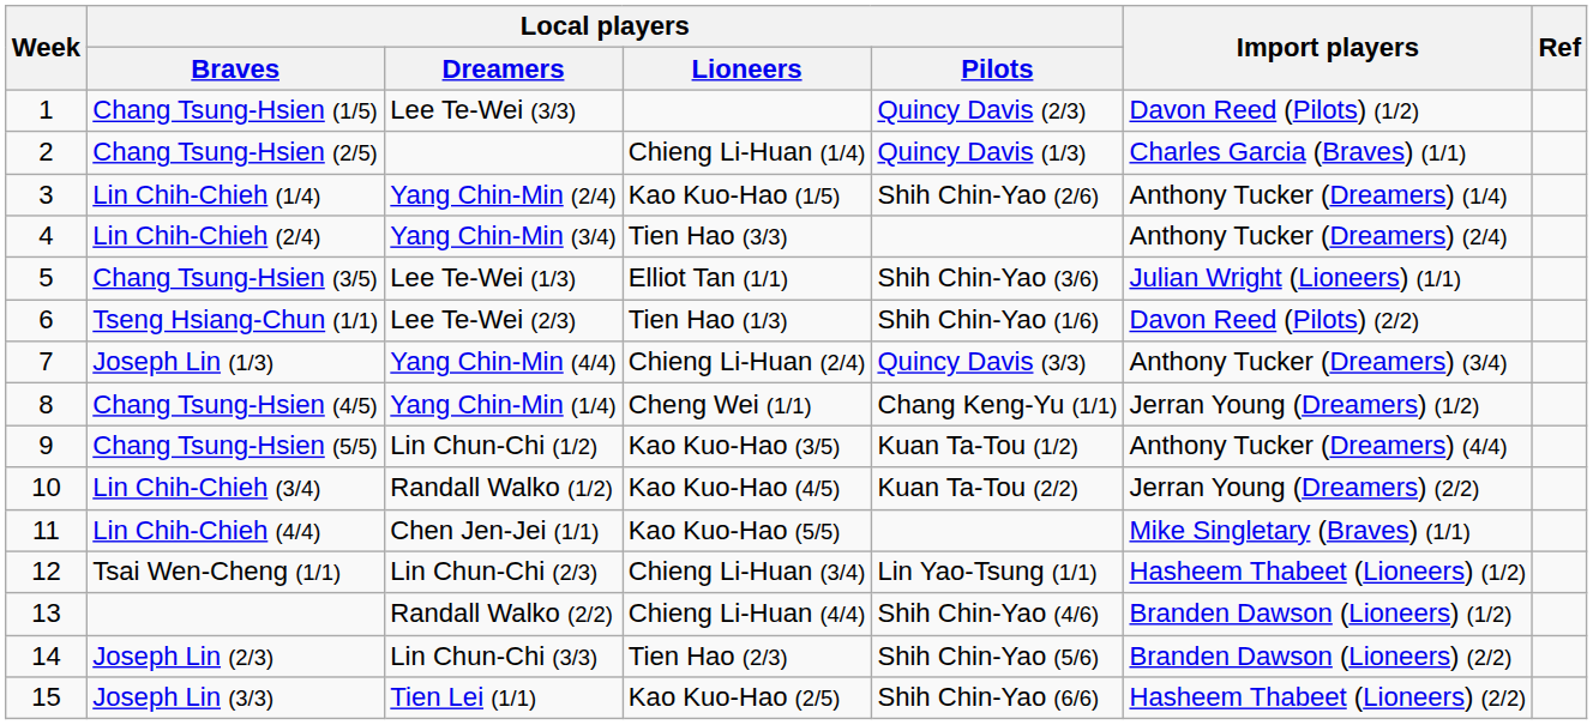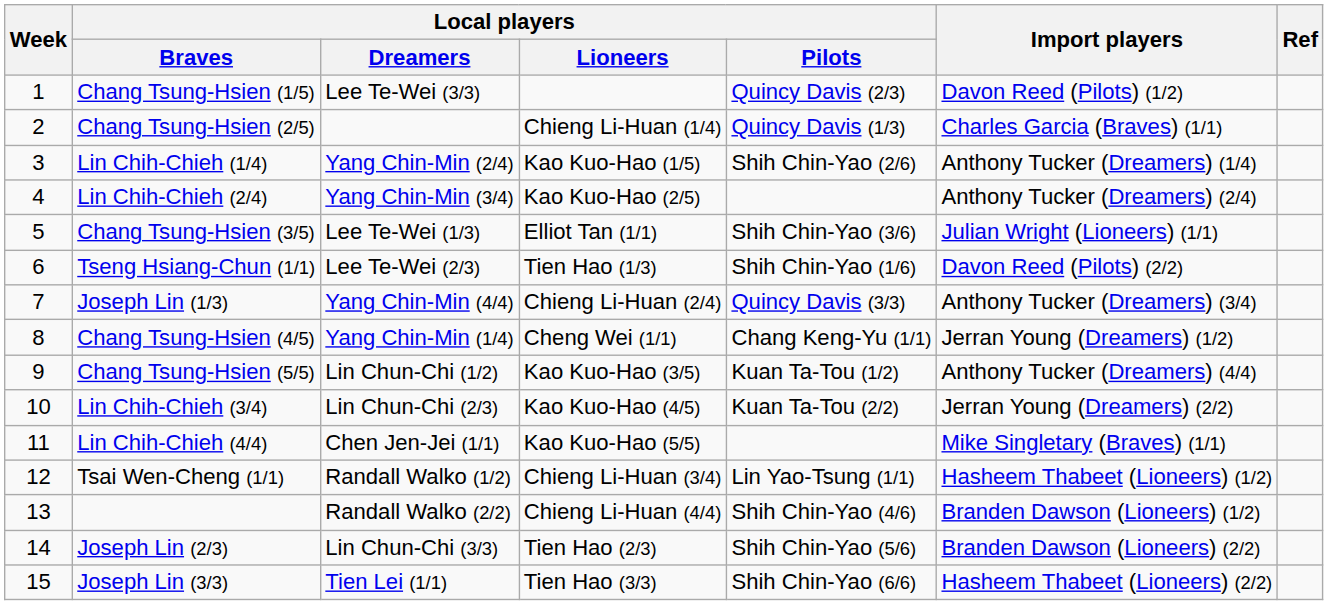 <table class="wikitable sortable" style="text-align:left;">
 <tr>
 <th rowspan=2>Week</th>
 <th colspan=4>Local players</th>
 <th rowspan=2>Import players</th>
 <th class=unsortable rowspan=2>Ref</th>
 </tr>
 <tr>
 <th><a href='#'>Braves</a></th>
 <th><a href='#'>Dreamers</a></th>
 <th><a href='#'>Lioneers</a></th>
 <th><a href='#'>Pilots</a></th>
 </tr>
 <tr>
 <td style="text-align:center;">1</td>
 <td><a href='#'>Chang Tsung-Hsien</a> <small>(1/5)</small></td>
 <td>Lee Te-Wei <small>(3/3)</small></td>
 <td></td>
 <td><a href='#'>Quincy Davis</a> <small>(2/3)</small></td>
 <td><a href='#'>Davon Reed</a> (<a href='#'>Pilots</a>) <small>(1/2)</small></td>
 <td style="text-align:center;"></td>
 </tr>
 <tr>
 <td style="text-align:center;">2</td>
 <td><a href='#'>Chang Tsung-Hsien</a> <small>(2/5)</small></td>
 <td></td>
 <td>Chieng Li-Huan <small>(1/4)</small></td>
 <td><a href='#'>Quincy Davis</a> <small>(1/3)</small></td>
 <td><a href='#'>Charles Garcia</a> (<a href='#'>Braves</a>) <small>(1/1)</small></td>
 <td style="text-align:center;"></td>
 </tr>
 <tr>
 <td style="text-align:center;">3</td>
 <td><a href='#'>Lin Chih-Chieh</a> <small>(1/4)</small></td>
 <td><a href='#'>Yang Chin-Min</a> <small>(2/4)</small></td>
 <td>Kao Kuo-Hao <small>(1/5)</small></td>
 <td>Shih Chin-Yao <small>(2/6)</small></td>
 <td>Anthony Tucker (<a href='#'>Dreamers</a>) <small>(1/4)</small></td>
 <td style="text-align:center;"></td>
 </tr>
 <tr>
 <td style="text-align:center;">4</td>
 <td><a href='#'>Lin Chih-Chieh</a> <small>(2/4)</small></td>
 <td><a href='#'>Yang Chin-Min</a> <small>(3/4)</small></td>
-<td>Tien Hao <small>(3/3)</small></td>
+<td>Kao Kuo-Hao <small>(2/5)</small></td>
 <td></td>
 <td>Anthony Tucker (<a href='#'>Dreamers</a>) <small>(2/4)</small></td>
 <td style="text-align:center;"></td>
 </tr>
 <tr>
 <td style="text-align:center;">5</td>
 <td><a href='#'>Chang Tsung-Hsien</a> <small>(3/5)</small></td>
 <td>Lee Te-Wei <small>(1/3)</small></td>
 <td>Elliot Tan <small>(1/1)</small></td>
 <td>Shih Chin-Yao <small>(3/6)</small></td>
 <td><a href='#'>Julian Wright</a> (<a href='#'>Lioneers</a>) <small>(1/1)</small></td>
 <td style="text-align:center;"></td>
 </tr>
 <tr>
 <td style="text-align:center;">6</td>
 <td><a href='#'>Tseng Hsiang-Chun</a> <small>(1/1)</small></td>
 <td>Lee Te-Wei <small>(2/3)</small></td>
 <td>Tien Hao <small>(1/3)</small></td>
 <td>Shih Chin-Yao <small>(1/6)</small></td>
 <td><a href='#'>Davon Reed</a> (<a href='#'>Pilots</a>) <small>(2/2)</small></td>
 <td style="text-align:center;"></td>
 </tr>
 <tr>
 <td style="text-align:center;">7</td>
 <td><a href='#'>Joseph Lin</a> <small>(1/3)</small></td>
 <td><a href='#'>Yang Chin-Min</a> <small>(4/4)</small></td>
 <td>Chieng Li-Huan <small>(2/4)</small></td>
 <td><a href='#'>Quincy Davis</a> <small>(3/3)</small></td>
 <td>Anthony Tucker (<a href='#'>Dreamers</a>) <small>(3/4)</small></td>
 <td style="text-align:center;"></td>
 </tr>
 <tr>
 <td style="text-align:center;">8</td>
 <td><a href='#'>Chang Tsung-Hsien</a> <small>(4/5)</small></td>
 <td><a href='#'>Yang Chin-Min</a> <small>(1/4)</small></td>
 <td>Cheng Wei <small>(1/1)</small></td>
 <td>Chang Keng-Yu <small>(1/1)</small></td>
 <td>Jerran Young (<a href='#'>Dreamers</a>) <small>(1/2)</small></td>
 <td style="text-align:center;"></td>
 </tr>
 <tr>
 <td style="text-align:center;">9</td>
 <td><a href='#'>Chang Tsung-Hsien</a> <small>(5/5)</small></td>
 <td>Lin Chun-Chi <small>(1/2)</small></td>
 <td>Kao Kuo-Hao <small>(3/5)</small></td>
 <td>Kuan Ta-Tou <small>(1/2)</small></td>
 <td>Anthony Tucker (<a href='#'>Dreamers</a>) <small>(4/4)</small></td>
 <td style="text-align:center;"></td>
 </tr>
 <tr>
 <td style="text-align:center;">10</td>
 <td><a href='#'>Lin Chih-Chieh</a> <small>(3/4)</small></td>
-<td>Randall Walko <small>(1/2)</small></td>
+<td>Lin Chun-Chi <small>(2/3)</small></td>
 <td>Kao Kuo-Hao <small>(4/5)</small></td>
 <td>Kuan Ta-Tou <small>(2/2)</small></td>
 <td>Jerran Young (<a href='#'>Dreamers</a>) <small>(2/2)</small></td>
 <td style="text-align:center;"></td>
 </tr>
 <tr>
 <td style="text-align:center;">11</td>
 <td><a href='#'>Lin Chih-Chieh</a> <small>(4/4)</small></td>
 <td>Chen Jen-Jei <small>(1/1)</small></td>
 <td>Kao Kuo-Hao <small>(5/5)</small></td>
 <td></td>
 <td><a href='#'>Mike Singletary</a> (<a href='#'>Braves</a>) <small>(1/1)</small></td>
 <td style="text-align:center;"></td>
 </tr>
 <tr>
 <td style="text-align:center;">12</td>
 <td>Tsai Wen-Cheng <small>(1/1)</small></td>
-<td>Lin Chun-Chi <small>(2/3)</small></td>
+<td>Randall Walko <small>(1/2)</small></td>
 <td>Chieng Li-Huan <small>(3/4)</small></td>
 <td>Lin Yao-Tsung <small>(1/1)</small></td>
 <td><a href='#'>Hasheem Thabeet</a> (<a href='#'>Lioneers</a>) <small>(1/2)</small></td>
 <td style="text-align:center;"></td>
 </tr>
 <tr>
 <td style="text-align:center;">13</td>
 <td></td>
 <td>Randall Walko <small>(2/2)</small></td>
 <td>Chieng Li-Huan <small>(4/4)</small></td>
 <td>Shih Chin-Yao <small>(4/6)</small></td>
 <td><a href='#'>Branden Dawson</a> (<a href='#'>Lioneers</a>) <small>(1/2)</small></td>
 <td style="text-align:center;"></td>
 </tr>
 <tr>
 <td style="text-align:center;">14</td>
 <td><a href='#'>Joseph Lin</a> <small>(2/3)</small></td>
 <td>Lin Chun-Chi <small>(3/3)</small></td>
 <td>Tien Hao <small>(2/3)</small></td>
 <td>Shih Chin-Yao <small>(5/6)</small></td>
 <td><a href='#'>Branden Dawson</a> (<a href='#'>Lioneers</a>) <small>(2/2)</small></td>
 <td style="text-align:center;"></td>
 </tr>
 <tr>
 <td style="text-align:center;">15</td>
 <td><a href='#'>Joseph Lin</a> <small>(3/3)</small></td>
 <td><a href='#'>Tien Lei</a> <small>(1/1)</small></td>
-<td>Kao Kuo-Hao <small>(2/5)</small></td>
+<td>Tien Hao <small>(3/3)</small></td>
 <td>Shih Chin-Yao <small>(6/6)</small></td>
 <td><a href='#'>Hasheem Thabeet</a> (<a href='#'>Lioneers</a>) <small>(2/2)</small></td>
 <td style="text-align:center;"></td>
 </tr>
 </table>
